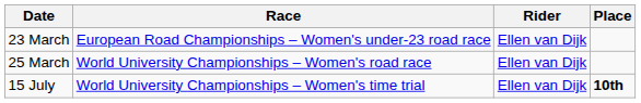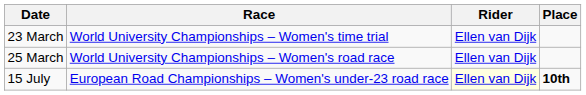 <table class="wikitable">
 <tr style="background:#ccccff;">
 <th>Date</th>
 <th>Race</th>
 <th>Rider</th>
 <th>Place</th>
 </tr>
 <tr>
 <td>23 March</td>
-<td><a href='#'>European Road Championships – Women's under-23 road race</a></td>
+<td><a href='#'>World University Championships – Women's time trial</a></td>
 <td> <a href='#'>Ellen van Dijk</a></td>
 <td></td>
 </tr>
 <tr>
 <td>25 March</td>
 <td><a href='#'>World University Championships – Women's road race</a></td>
 <td> <a href='#'>Ellen van Dijk</a></td>
 <td></td>
 </tr>
 <tr>
 <td>15 July</td>
-<td><a href='#'>World University Championships – Women's time trial</a></td>
-<td> <a href='#'>Ellen van Dijk</a></td>
+<td><a href='#'>European Road Championships – Women's under-23 road race</a></td>
+<td style="background: lightyellow;"> <a href='#'>Ellen van Dijk</a></td>
 <td><strong>10th</strong></td>
 </tr>
 </table>
